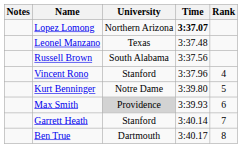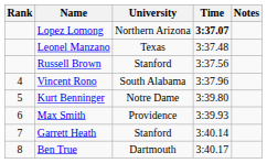 <table class="wikitable sortable" style="text-align:center">
 <tr>
-<th>Notes</th>
+<th>Rank</th>
 <th>Name</th>
 <th>University</th>
 <th>Time</th>
-<th>Rank</th>
+<th>Notes</th>
 </tr>
 <tr>
 <td></td>
 <td align=left><a href='#'>Lopez Lomong</a></td>
 <td>Northern Arizona</td>
 <td><strong>3:37.07</strong></td>
 <td></td>
 </tr>
 <tr>
 <td></td>
 <td align=left><a href='#'>Leonel Manzano</a></td>
 <td>Texas</td>
 <td>3:37.48</td>
 <td></td>
 </tr>
 <tr>
 <td></td>
 <td align=left><a href='#'>Russell Brown</a></td>
-<td>South Alabama</td>
+<td>Stanford</td>
 <td>3:37.56</td>
 <td></td>
 </tr>
 <tr>
+<td>4</td>
+<td align=left><a href='#'>Vincent Rono</a> </td>
+<td>South Alabama</td>
+<td>3:37.96</td>
 <td></td>
-<td align=left><a href='#'>Vincent Rono</a> </td>
-<td>Stanford</td>
-<td>3:37.96</td>
-<td>4</td>
 </tr>
 <tr>
-<td></td>
+<td>5</td>
 <td align=left><a href='#'>Kurt Benninger</a></td>
 <td>Notre Dame</td>
 <td>3:39.80</td>
-<td>5</td>
+<td></td>
 </tr>
 <tr>
+<td>6</td>
+<td align=left><a href='#'>Max Smith</a></td>
+<td>Providence</td>
+<td>3:39.93</td>
 <td></td>
-<td align=left><a href='#'>Max Smith</a></td>
-<td style="background: lightgrey;">Providence</td>
-<td>3:39.93</td>
-<td>6</td>
 </tr>
 <tr>
-<td></td>
+<td>7</td>
 <td align=left><a href='#'>Garrett Heath</a></td>
 <td>Stanford</td>
 <td>3:40.14</td>
-<td>7</td>
+<td></td>
 </tr>
 <tr>
-<td></td>
+<td>8</td>
 <td align=left><a href='#'>Ben True</a></td>
 <td>Dartmouth</td>
 <td>3:40.17</td>
-<td>8</td>
+<td></td>
 </tr>
 </table>
